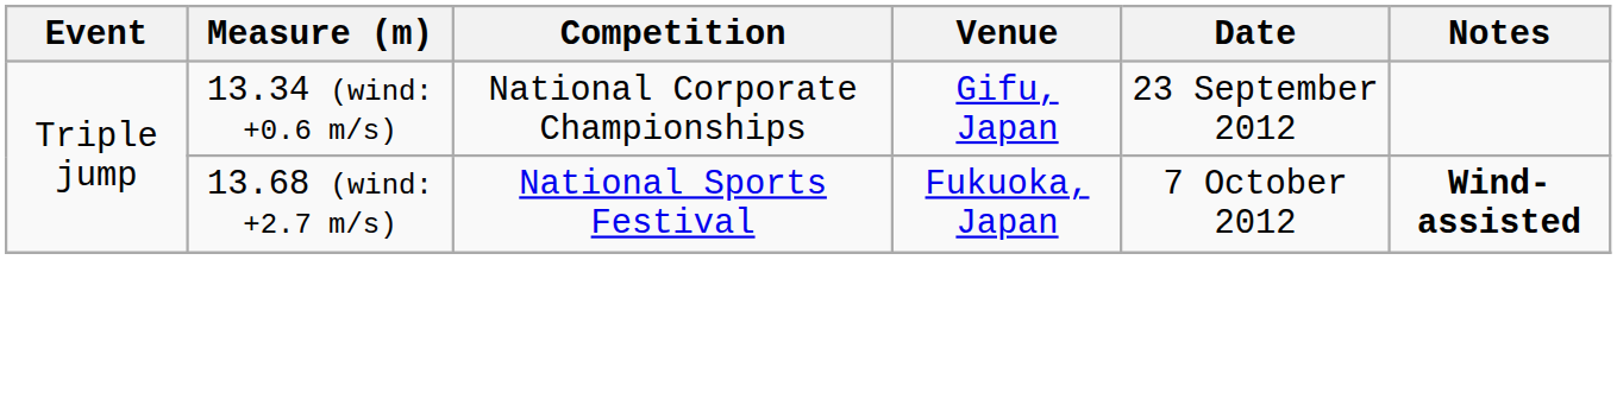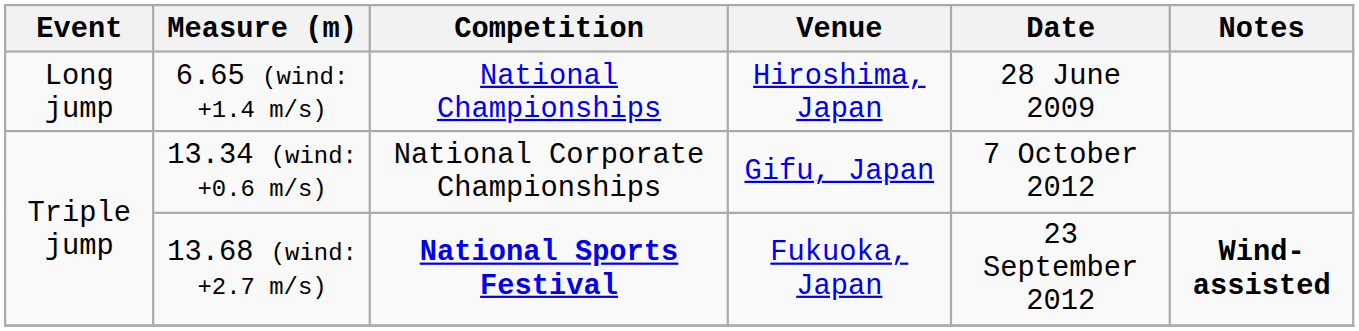 <table class="wikitable" style=text-align:center>
 <tr>
 <th>Event</th>
 <th>Measure (m)</th>
 <th>Competition</th>
 <th>Venue</th>
 <th>Date</th>
 <th>Notes</th>
 </tr>
 <tr>
+<td>Long jump</td>
+<td>6.65 <small>(wind: +1.4 m/s)</small></td>
+<td><a href='#'>National Championships</a></td>
+<td><a href='#'>Hiroshima, Japan</a></td>
+<td>28 June 2009</td>
+<td></td>
+</tr>
+<tr>
 <td rowspan=2>Triple jump</td>
 <td>13.34 <small>(wind: +0.6 m/s)</small></td>
 <td>National Corporate Championships</td>
 <td><a href='#'>Gifu, Japan</a></td>
-<td>23 September 2012</td>
+<td>7 October 2012</td>
 <td></td>
 </tr>
 <tr>
 <td>13.68 <small>(wind: +2.7 m/s)</small></td>
-<td><a href='#'>National Sports Festival</a></td>
+<td><strong><a href='#'>National Sports Festival</a></strong></td>
 <td><a href='#'>Fukuoka, Japan</a></td>
-<td>7 October 2012</td>
+<td>23 September 2012</td>
 <td><strong>Wind-assisted</strong></td>
 </tr>
 <tr>
 </tr>
 </table>
